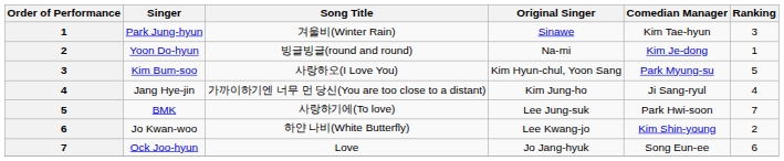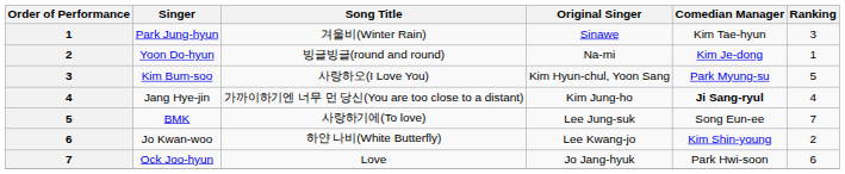 <table class="wikitable">
 <tr>
 <th>Order of Performance</th>
 <th>Singer</th>
 <th>Song Title</th>
 <th>Original Singer</th>
 <th>Comedian Manager</th>
 <th>Ranking</th>
 </tr>
 <tr align="center">
 <th>1</th>
 <td><a href='#'>Park Jung-hyun</a></td>
 <td>겨울비(Winter Rain)</td>
 <td><a href='#'>Sinawe</a></td>
 <td>Kim Tae-hyun</td>
 <td>3</td>
 </tr>
 <tr align="center">
 <th>2</th>
 <td><a href='#'>Yoon Do-hyun</a></td>
 <td>빙글빙글(round and round)</td>
 <td>Na-mi</td>
 <td><a href='#'>Kim Je-dong</a></td>
 <td>1</td>
 </tr>
 <tr align="center">
 <th>3</th>
 <td><a href='#'>Kim Bum-soo</a></td>
 <td>사랑하오(I Love You)</td>
 <td>Kim Hyun-chul, Yoon Sang</td>
 <td><a href='#'>Park Myung-su</a></td>
 <td>5</td>
 </tr>
 <tr align="center">
 <th>4</th>
 <td>Jang Hye-jin</td>
 <td>가까이하기엔 너무 먼 당신(You are too close to a distant)</td>
 <td>Kim Jung-ho</td>
-<td>Ji Sang-ryul</td>
+<td><strong>Ji Sang-ryul</strong></td>
 <td>4</td>
 </tr>
 <tr align="center">
 <th>5</th>
 <td><a href='#'>BMK</a></td>
 <td>사랑하기에(To love)</td>
 <td>Lee Jung-suk</td>
-<td>Park Hwi-soon</td>
+<td>Song Eun-ee</td>
 <td>7</td>
 </tr>
 <tr align="center">
 <th>6</th>
 <td>Jo Kwan-woo</td>
 <td>하얀 나비(White Butterfly)</td>
 <td>Lee Kwang-jo</td>
 <td><a href='#'>Kim Shin-young</a></td>
 <td>2</td>
 </tr>
 <tr align="center">
 <th>7</th>
 <td><a href='#'>Ock Joo-hyun</a></td>
 <td>Love</td>
 <td>Jo Jang-hyuk</td>
-<td>Song Eun-ee</td>
+<td>Park Hwi-soon</td>
 <td>6</td>
 </tr>
 <tr>
 </tr>
 </table>
